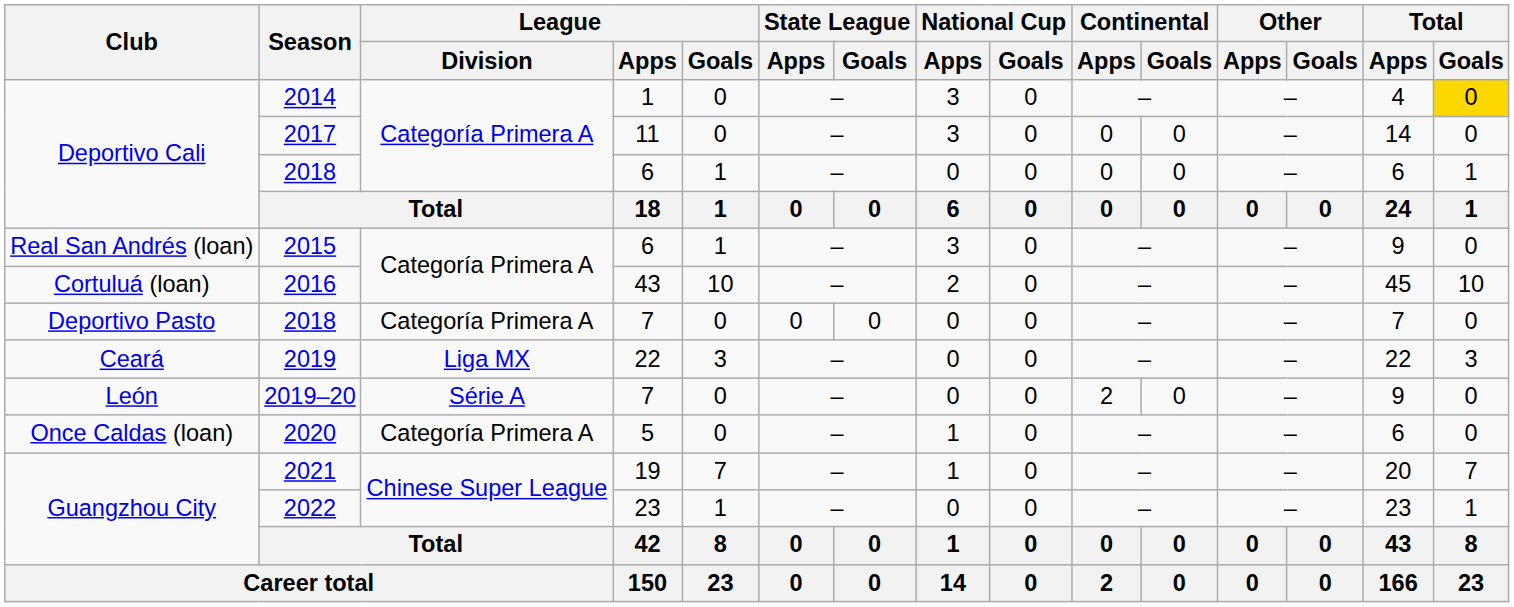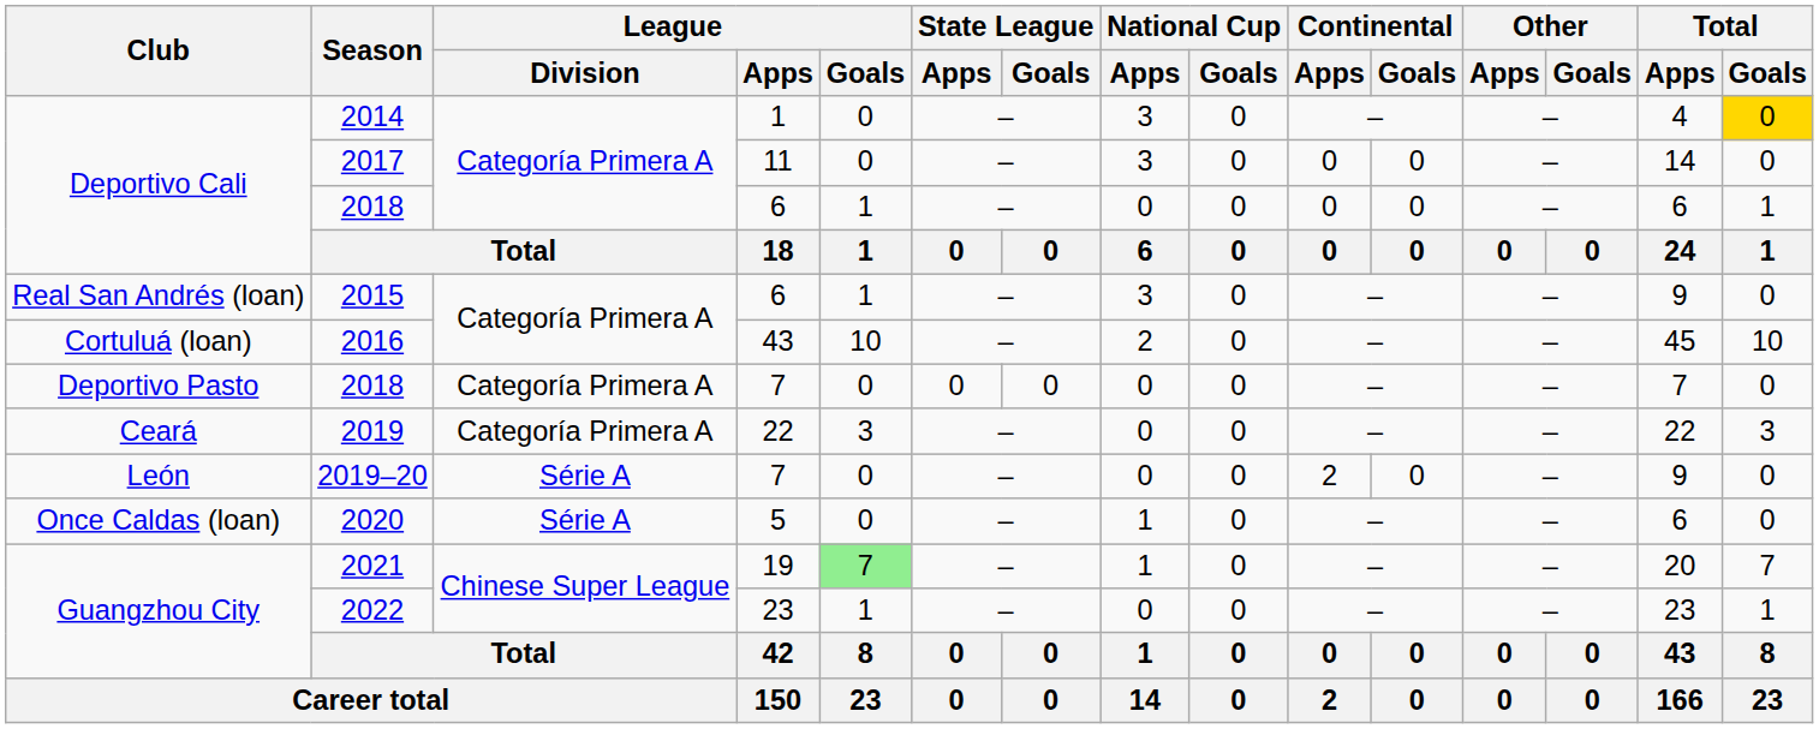 <table class="wikitable" style="text-align: center">
 <tr>
 <th rowspan="2">Club</th>
 <th rowspan="2">Season</th>
 <th colspan="3">League</th>
 <th colspan="2">State League</th>
 <th colspan="2">National Cup</th>
 <th colspan="2">Continental</th>
 <th colspan="2">Other</th>
 <th colspan="2">Total</th>
 </tr>
 <tr>
 <th>Division</th>
 <th>Apps</th>
 <th>Goals</th>
 <th>Apps</th>
 <th>Goals</th>
 <th>Apps</th>
 <th>Goals</th>
 <th>Apps</th>
 <th>Goals</th>
 <th>Apps</th>
 <th>Goals</th>
 <th>Apps</th>
 <th>Goals</th>
 </tr>
 <tr>
 <td rowspan="4"><a href='#'>Deportivo Cali</a></td>
 <td><a href='#'>2014</a></td>
 <td rowspan="3"><a href='#'>Categoría Primera A</a></td>
 <td>1</td>
 <td>0</td>
 <td colspan="2">–</td>
 <td>3</td>
 <td>0</td>
 <td colspan="2">–</td>
 <td colspan="2">–</td>
 <td>4</td>
 <td style="background: gold;">0</td>
 </tr>
 <tr>
 <td><a href='#'>2017</a></td>
 <td>11</td>
 <td>0</td>
 <td colspan="2">–</td>
 <td>3</td>
 <td>0</td>
 <td>0</td>
 <td>0</td>
 <td colspan="2">–</td>
 <td>14</td>
 <td>0</td>
 </tr>
 <tr>
 <td><a href='#'>2018</a></td>
 <td>6</td>
 <td>1</td>
 <td colspan="2">–</td>
 <td>0</td>
 <td>0</td>
 <td>0</td>
 <td>0</td>
 <td colspan="2">–</td>
 <td>6</td>
 <td>1</td>
 </tr>
 <tr>
 <th colspan="2">Total</th>
 <th>18</th>
 <th>1</th>
 <th>0</th>
 <th>0</th>
 <th>6</th>
 <th>0</th>
 <th>0</th>
 <th>0</th>
 <th>0</th>
 <th>0</th>
 <th>24</th>
 <th>1</th>
 </tr>
 <tr>
 <td><a href='#'>Real San Andrés</a> (loan)</td>
 <td><a href='#'>2015</a></td>
 <td rowspan="2">Categoría Primera A</td>
 <td>6</td>
 <td>1</td>
 <td colspan="2">–</td>
 <td>3</td>
 <td>0</td>
 <td colspan="2">–</td>
 <td colspan="2">–</td>
 <td>9</td>
 <td>0</td>
 </tr>
 <tr>
 <td><a href='#'>Cortuluá</a> (loan)</td>
 <td><a href='#'>2016</a></td>
 <td>43</td>
 <td>10</td>
 <td colspan="2">–</td>
 <td>2</td>
 <td>0</td>
 <td colspan="2">–</td>
 <td colspan="2">–</td>
 <td>45</td>
 <td>10</td>
 </tr>
 <tr>
 <td><a href='#'>Deportivo Pasto</a></td>
 <td><a href='#'>2018</a></td>
 <td>Categoría Primera A</td>
 <td>7</td>
 <td>0</td>
 <td>0</td>
 <td>0</td>
 <td>0</td>
 <td>0</td>
 <td colspan="2">–</td>
 <td colspan="2">–</td>
 <td>7</td>
 <td>0</td>
 </tr>
 <tr>
 <td><a href='#'>Ceará</a></td>
 <td><a href='#'>2019</a></td>
-<td><a href='#'>Liga MX</a></td>
+<td>Categoría Primera A</td>
 <td>22</td>
 <td>3</td>
 <td colspan="2">–</td>
 <td>0</td>
 <td>0</td>
 <td colspan="2">–</td>
 <td colspan="2">–</td>
 <td>22</td>
 <td>3</td>
 </tr>
 <tr>
 <td><a href='#'>León</a></td>
 <td><a href='#'>2019–20</a></td>
 <td><a href='#'>Série A</a></td>
 <td>7</td>
 <td>0</td>
 <td colspan="2">–</td>
 <td>0</td>
 <td>0</td>
 <td>2</td>
 <td>0</td>
 <td colspan="2">–</td>
 <td>9</td>
 <td>0</td>
 </tr>
 <tr>
 <td><a href='#'>Once Caldas</a> (loan)</td>
 <td><a href='#'>2020</a></td>
-<td>Categoría Primera A</td>
+<td><a href='#'>Série A</a></td>
 <td>5</td>
 <td>0</td>
 <td colspan="2">–</td>
 <td>1</td>
 <td>0</td>
 <td colspan="2">–</td>
 <td colspan="2">–</td>
 <td>6</td>
 <td>0</td>
 </tr>
 <tr>
 <td rowspan=3><a href='#'>Guangzhou City</a></td>
 <td><a href='#'>2021</a></td>
 <td rowspan=2><a href='#'>Chinese Super League</a></td>
 <td>19</td>
-<td>7</td>
+<td style="background: lightgreen;">7</td>
 <td colspan="2">–</td>
 <td>1</td>
 <td>0</td>
 <td colspan="2">–</td>
 <td colspan="2">–</td>
 <td>20</td>
 <td>7</td>
 </tr>
 <tr>
 <td><a href='#'>2022</a></td>
 <td>23</td>
 <td>1</td>
 <td colspan="2">–</td>
 <td>0</td>
 <td>0</td>
 <td colspan="2">–</td>
 <td colspan="2">–</td>
 <td>23</td>
 <td>1</td>
 </tr>
 <tr>
 <th colspan="2">Total</th>
 <th>42</th>
 <th>8</th>
 <th>0</th>
 <th>0</th>
 <th>1</th>
 <th>0</th>
 <th>0</th>
 <th>0</th>
 <th>0</th>
 <th>0</th>
 <th>43</th>
 <th>8</th>
 </tr>
 <tr>
 <th colspan="3">Career total</th>
 <th>150</th>
 <th>23</th>
 <th>0</th>
 <th>0</th>
 <th>14</th>
 <th>0</th>
 <th>2</th>
 <th>0</th>
 <th>0</th>
 <th>0</th>
 <th>166</th>
 <th>23</th>
 </tr>
 </table>
